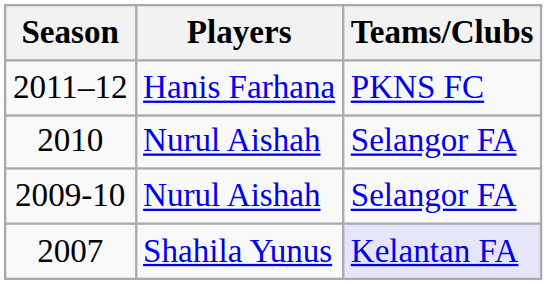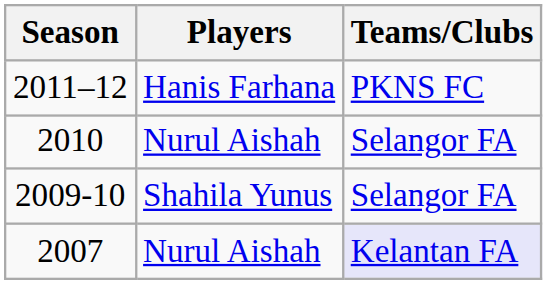 <table class="wikitable" style="font-size:90%;">
 <tr>
 <th>Season</th>
 <th>Players</th>
 <th>Teams/Clubs</th>
 </tr>
 <tr>
 <td align=center>2011–12</td>
 <td> <a href='#'>Hanis Farhana</a></td>
 <td> <a href='#'>PKNS FC</a></td>
 </tr>
 <tr>
 <td align=center>2010</td>
 <td> <a href='#'>Nurul Aishah</a></td>
 <td> <a href='#'>Selangor FA</a></td>
 </tr>
 <tr>
 <td align=center>2009-10</td>
-<td> <a href='#'>Nurul Aishah</a></td>
+<td> <a href='#'>Shahila Yunus</a></td>
 <td> <a href='#'>Selangor FA</a></td>
 </tr>
 <tr>
 <td align=center>2007</td>
-<td> <a href='#'>Shahila Yunus</a></td>
+<td> <a href='#'>Nurul Aishah</a></td>
 <td style="background: lavender;"> <a href='#'>Kelantan FA</a></td>
 </tr>
 </table>
